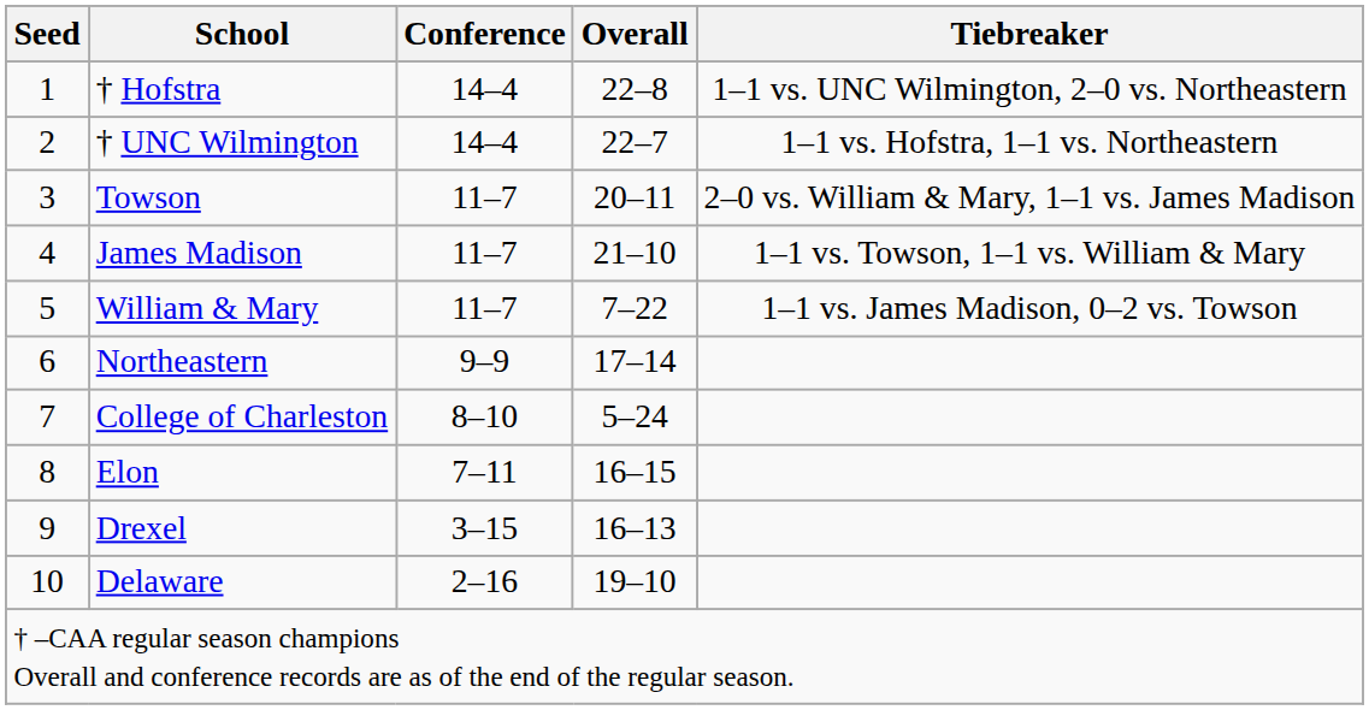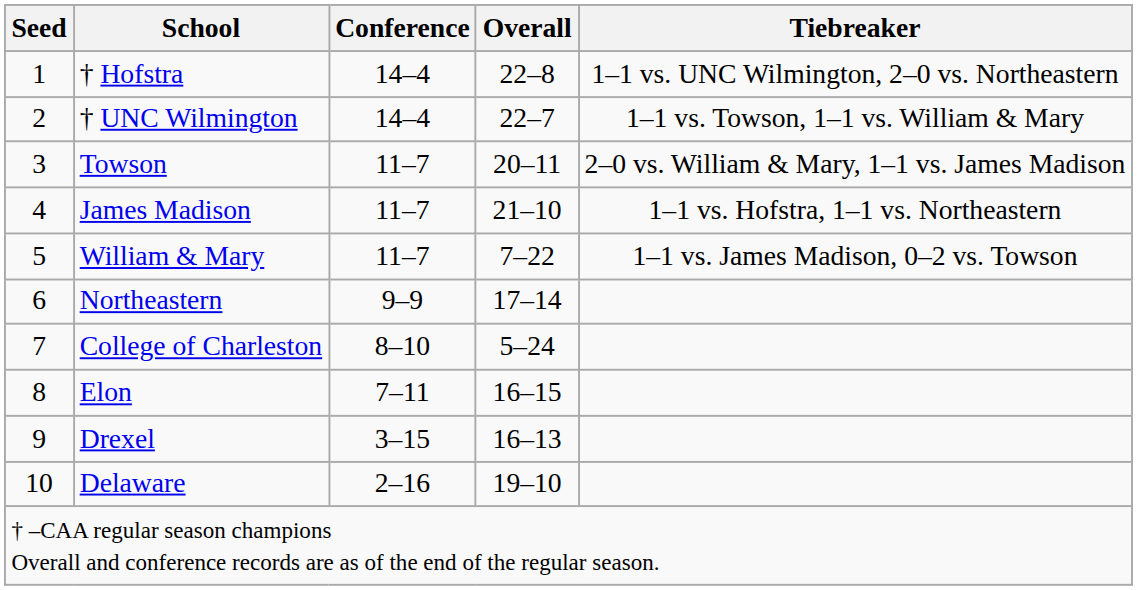 <table class="wikitable" style="white-space:nowrap; font-size:90%;text-align:center">
 <tr>
 <th>Seed</th>
 <th>School</th>
 <th>Conference</th>
 <th>Overall</th>
 <th>Tiebreaker</th>
 </tr>
 <tr>
 <td>1</td>
 <td align="left">† <a href='#'>Hofstra</a></td>
 <td>14–4</td>
 <td>22–8</td>
 <td>1–1 vs. UNC Wilmington, 2–0 vs. Northeastern</td>
 </tr>
 <tr>
 <td>2</td>
 <td align="left">† <a href='#'>UNC Wilmington</a></td>
 <td>14–4</td>
 <td>22–7</td>
-<td>1–1 vs. Hofstra, 1–1 vs. Northeastern</td>
+<td>1–1 vs. Towson, 1–1 vs. William & Mary</td>
 </tr>
 <tr>
 <td>3</td>
 <td align="left"><a href='#'>Towson</a></td>
 <td>11–7</td>
 <td>20–11</td>
 <td>2–0 vs. William & Mary, 1–1 vs. James Madison</td>
 </tr>
 <tr>
 <td>4</td>
 <td align="left"><a href='#'>James Madison</a></td>
 <td>11–7</td>
 <td>21–10</td>
-<td>1–1 vs. Towson, 1–1 vs. William & Mary</td>
+<td>1–1 vs. Hofstra, 1–1 vs. Northeastern</td>
 </tr>
 <tr>
 <td>5</td>
 <td align="left"><a href='#'>William & Mary</a></td>
 <td>11–7</td>
 <td>7–22</td>
 <td>1–1 vs. James Madison, 0–2 vs. Towson</td>
 </tr>
 <tr>
 <td>6</td>
 <td align="left"><a href='#'>Northeastern</a></td>
 <td>9–9</td>
 <td>17–14</td>
 <td></td>
 </tr>
 <tr>
 <td>7</td>
 <td align="left"><a href='#'>College of Charleston</a></td>
 <td>8–10</td>
 <td>5–24</td>
 <td></td>
 </tr>
 <tr>
 <td>8</td>
 <td align="left"><a href='#'>Elon</a></td>
 <td>7–11</td>
 <td>16–15</td>
 <td></td>
 </tr>
 <tr>
 <td>9</td>
 <td align="left"><a href='#'>Drexel</a></td>
 <td>3–15</td>
 <td>16–13</td>
 <td></td>
 </tr>
 <tr>
 <td>10</td>
 <td align="left"><a href='#'>Delaware</a></td>
 <td>2–16</td>
 <td>19–10</td>
 <td></td>
 </tr>
 <tr>
 <td colspan="6" align="left"><small>† –CAA regular season champions<br>Overall and conference records are as of the end of the regular season.</small></td>
 </tr>
 </table>
